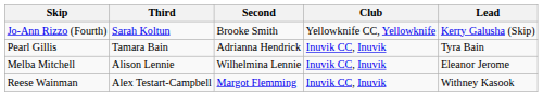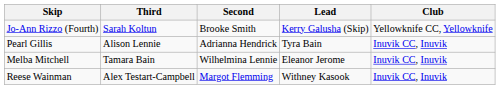 <table class="wikitable" border="1">
 <tr>
 <th scope="col">Skip</th>
 <th scope="col">Third</th>
 <th scope="col">Second</th>
+<th scope="col">Lead</th>
 <th scope="col">Club</th>
-<th scope="col">Lead</th>
 </tr>
 <tr>
 <td><a href='#'>Jo-Ann Rizzo</a> (Fourth)</td>
 <td><a href='#'>Sarah Koltun</a></td>
 <td>Brooke Smith</td>
+<td><a href='#'>Kerry Galusha</a> (Skip)</td>
 <td>Yellowknife CC, <a href='#'>Yellowknife</a></td>
-<td><a href='#'>Kerry Galusha</a> (Skip)</td>
 </tr>
 <tr>
 <td>Pearl Gillis</td>
-<td>Tamara Bain</td>
+<td>Alison Lennie</td>
 <td>Adrianna Hendrick</td>
+<td>Tyra Bain</td>
 <td><a href='#'>Inuvik CC</a>, <a href='#'>Inuvik</a></td>
-<td>Tyra Bain</td>
 </tr>
 <tr>
 <td>Melba Mitchell</td>
-<td>Alison Lennie</td>
+<td>Tamara Bain</td>
 <td>Wilhelmina Lennie</td>
+<td>Eleanor Jerome</td>
 <td><a href='#'>Inuvik CC</a>, <a href='#'>Inuvik</a></td>
-<td>Eleanor Jerome</td>
 </tr>
 <tr>
 <td>Reese Wainman</td>
 <td>Alex Testart-Campbell</td>
 <td><a href='#'>Margot Flemming</a></td>
+<td>Withney Kasook</td>
 <td><a href='#'>Inuvik CC</a>, <a href='#'>Inuvik</a></td>
-<td>Withney Kasook</td>
 </tr>
 </table>
